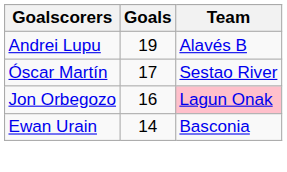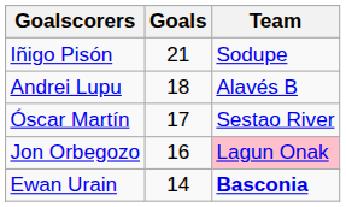 <table class="wikitable sortable" class="wikitable">
 <tr style="background:#ccc; text-align:center;">
 <th>Goalscorers</th>
 <th>Goals</th>
 <th>Team</th>
 </tr>
 <tr>
+<td> <a href='#'>Iñigo Pisón</a></td>
+<td style="text-align:center;">21</td>
+<td><a href='#'>Sodupe</a></td>
+</tr>
+<tr>
 <td> <a href='#'>Andrei Lupu</a></td>
-<td style="text-align:center;">19</td>
+<td style="text-align:center;">18</td>
 <td><a href='#'>Alavés B</a></td>
 </tr>
 <tr>
 <td> <a href='#'>Óscar Martín</a></td>
 <td style="text-align:center;">17</td>
 <td><a href='#'>Sestao River</a></td>
 </tr>
 <tr>
 <td> <a href='#'>Jon Orbegozo</a></td>
 <td style="text-align:center;">16</td>
 <td style="background: pink;"><a href='#'>Lagun Onak</a></td>
 </tr>
 <tr>
 <td> <a href='#'>Ewan Urain</a></td>
 <td style="text-align:center;">14</td>
-<td><a href='#'>Basconia</a></td>
+<td><strong><a href='#'>Basconia</a></strong></td>
 </tr>
 </table>
